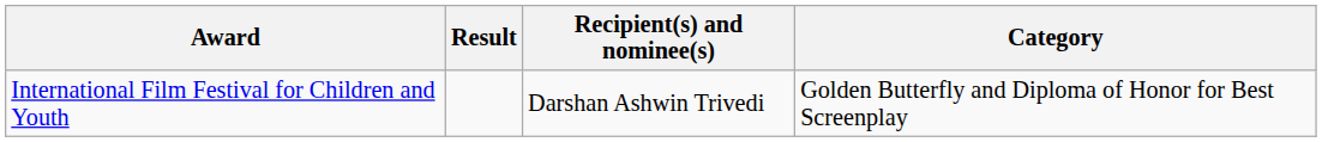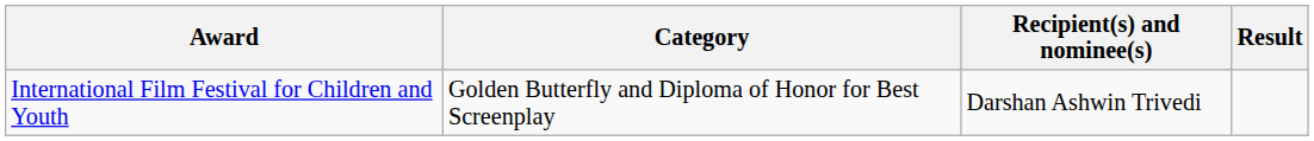 <table class="wikitable sortable">
 <tr>
 <th>Award</th>
+<th>Category</th>
+<th>Recipient(s) and nominee(s)</th>
 <th scope="col" class="unsortable">Result</th>
-<th>Recipient(s) and nominee(s)</th>
-<th>Category</th>
 </tr>
 <tr>
 <td><a href='#'>International Film Festival for Children and Youth</a></td>
+<td>Golden Butterfly and Diploma of Honor for Best Screenplay</td>
+<td>Darshan Ashwin Trivedi</td>
 <td></td>
-<td>Darshan Ashwin Trivedi</td>
-<td>Golden Butterfly and Diploma of Honor for Best Screenplay</td>
 </tr>
 </table>
